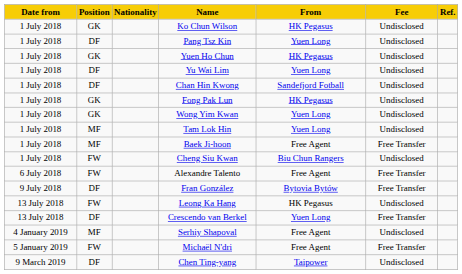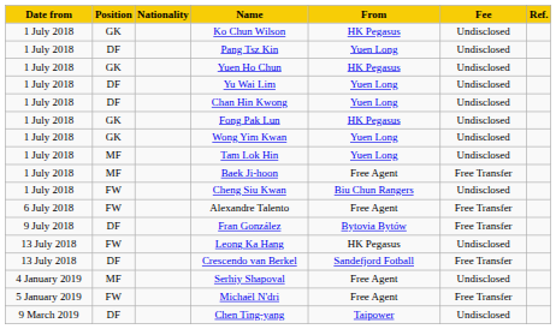 <table class="wikitable" style="text-align:center; font-size:90%">
 <tr>
 <th style="background:#f7cd06; color:#000000; width:110px;">Date from</th>
 <th style="background:#f7cd06; color:#000000; width:50px;">Position</th>
 <th style="background:#f7cd06; color:#000000; width:50px;">Nationality</th>
 <th style="background:#f7cd06; color:#000000; width:150px;">Name</th>
 <th style="background:#f7cd06; color:#000000; width:170px;">From</th>
 <th style="background:#f7cd06; color:#000000; width:110px;">Fee</th>
 <th style="background:#f7cd06; color:#000000; width:25px;">Ref.</th>
 </tr>
 <tr>
 <td>1 July 2018</td>
 <td>GK</td>
 <td></td>
 <td><a href='#'>Ko Chun Wilson</a></td>
 <td><a href='#'>HK Pegasus</a></td>
 <td>Undisclosed</td>
 <td></td>
 </tr>
 <tr>
 <td>1 July 2018</td>
 <td>DF</td>
 <td></td>
 <td><a href='#'>Pang Tsz Kin</a></td>
 <td><a href='#'>Yuen Long</a></td>
 <td>Undisclosed</td>
 <td></td>
 </tr>
 <tr>
 <td>1 July 2018</td>
 <td>GK</td>
 <td></td>
 <td><a href='#'>Yuen Ho Chun</a></td>
 <td><a href='#'>HK Pegasus</a></td>
 <td>Undisclosed</td>
 <td></td>
 </tr>
 <tr>
 <td>1 July 2018</td>
 <td>DF</td>
 <td></td>
 <td><a href='#'>Yu Wai Lim</a></td>
 <td><a href='#'>Yuen Long</a></td>
 <td>Undisclosed</td>
 <td></td>
 </tr>
 <tr>
 <td>1 July 2018</td>
 <td>DF</td>
 <td></td>
 <td><a href='#'>Chan Hin Kwong</a></td>
-<td> <a href='#'>Sandefjord Fotball</a></td>
+<td><a href='#'>Yuen Long</a></td>
 <td>Undisclosed</td>
 <td></td>
 </tr>
 <tr>
 <td>1 July 2018</td>
 <td>GK</td>
 <td></td>
 <td><a href='#'>Fong Pak Lun</a></td>
 <td><a href='#'>HK Pegasus</a></td>
 <td>Undisclosed</td>
 <td></td>
 </tr>
 <tr>
 <td>1 July 2018</td>
 <td>GK</td>
 <td></td>
 <td><a href='#'>Wong Yim Kwan</a></td>
 <td><a href='#'>Yuen Long</a></td>
 <td>Undisclosed</td>
 <td></td>
 </tr>
 <tr>
 <td>1 July 2018</td>
 <td>MF</td>
 <td></td>
 <td><a href='#'>Tam Lok Hin</a></td>
 <td><a href='#'>Yuen Long</a></td>
 <td>Undisclosed</td>
 <td></td>
 </tr>
 <tr>
 <td>1 July 2018</td>
 <td>MF</td>
 <td></td>
 <td><a href='#'>Baek Ji-hoon</a></td>
 <td>Free Agent</td>
 <td>Free Transfer</td>
 <td></td>
 </tr>
 <tr>
 <td>1 July 2018</td>
 <td>FW</td>
 <td></td>
 <td><a href='#'>Cheng Siu Kwan</a></td>
 <td><a href='#'>Biu Chun Rangers</a></td>
 <td>Undisclosed</td>
 <td></td>
 </tr>
 <tr>
 <td>6 July 2018</td>
 <td>FW</td>
 <td></td>
 <td>Alexandre Talento</td>
 <td>Free Agent</td>
 <td>Free Transfer</td>
 <td></td>
 </tr>
 <tr>
 <td>9 July 2018</td>
 <td>DF</td>
 <td></td>
 <td><a href='#'>Fran González</a></td>
 <td> <a href='#'>Bytovia Bytów</a></td>
 <td>Free Transfer</td>
 <td></td>
 </tr>
 <tr>
 <td>13 July 2018</td>
 <td>FW</td>
 <td></td>
 <td><a href='#'>Leong Ka Hang</a></td>
 <td>HK Pegasus</td>
 <td>Undisclosed</td>
 <td></td>
 </tr>
 <tr>
 <td>13 July 2018</td>
 <td>DF</td>
 <td></td>
 <td><a href='#'>Crescendo van Berkel</a></td>
-<td><a href='#'>Yuen Long</a></td>
+<td> <a href='#'>Sandefjord Fotball</a></td>
 <td>Free Transfer</td>
 <td></td>
 </tr>
 <tr>
 <td>4 January 2019</td>
 <td>MF</td>
 <td></td>
 <td><a href='#'>Serhiy Shapoval</a></td>
 <td>Free Agent</td>
 <td>Undisclosed</td>
 <td></td>
 </tr>
 <tr>
 <td>5 January 2019</td>
 <td>FW</td>
 <td></td>
 <td><a href='#'>Michaël N'dri</a></td>
 <td>Free Agent</td>
 <td>Free Transfer</td>
 <td></td>
 </tr>
 <tr>
 <td>9 March 2019</td>
 <td>DF</td>
 <td></td>
 <td><a href='#'>Chen Ting-yang</a></td>
 <td> <a href='#'>Taipower</a></td>
 <td>Undisclosed</td>
 <td></td>
 </tr>
 </table>
